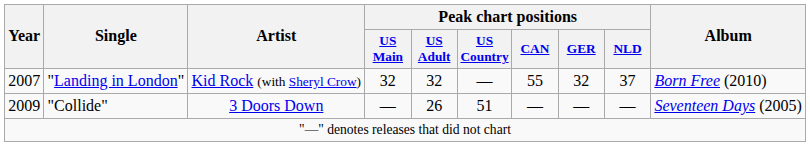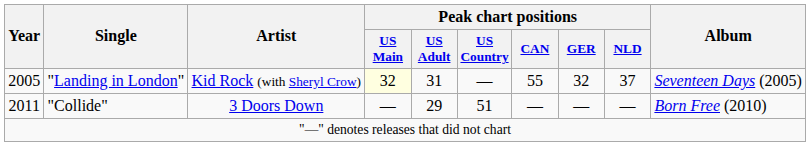 <table class="wikitable" style="text-align:center;">
 <tr>
 <th rowspan="2">Year</th>
 <th rowspan="2">Single</th>
 <th rowspan="2">Artist</th>
 <th colspan="6">Peak chart positions</th>
 <th rowspan="2">Album</th>
 </tr>
 <tr style="font-size:smaller;">
 <th width="40"><a href='#'>US Main</a></th>
 <th width="40"><a href='#'>US Adult</a></th>
 <th width="40"><a href='#'>US Country</a></th>
 <th width="40"><a href='#'>CAN</a></th>
 <th width="40"><a href='#'>GER</a></th>
 <th width="40"><a href='#'>NLD</a></th>
 </tr>
 <tr>
-<td>2007</td>
+<td>2005</td>
 <td align="left">"<a href='#'>Landing in London</a>"</td>
 <td><a href='#'>Kid Rock</a> <small>(with <a href='#'>Sheryl Crow</a>)</small></td>
-<td>32</td>
-<td>32</td>
+<td style="background: lightyellow;">32</td>
+<td>31</td>
 <td>—</td>
 <td>55</td>
 <td>32</td>
 <td>37</td>
-<td align="left"><em><a href='#'>Born Free</a></em> (2010)</td>
+<td align="left"><em><a href='#'>Seventeen Days</a></em> (2005)</td>
 </tr>
 <tr>
-<td>2009</td>
+<td>2011</td>
 <td align="left">"Collide"</td>
 <td><a href='#'>3 Doors Down</a></td>
 <td>—</td>
-<td>26</td>
+<td>29</td>
 <td>51</td>
 <td>—</td>
 <td>—</td>
 <td>—</td>
-<td align="left"><em><a href='#'>Seventeen Days</a></em> (2005)</td>
+<td align="left"><em><a href='#'>Born Free</a></em> (2010)</td>
 </tr>
 <tr>
 <td align="center" colspan="10" style="font-size:85%">"—" denotes releases that did not chart</td>
 </tr>
 </table>
